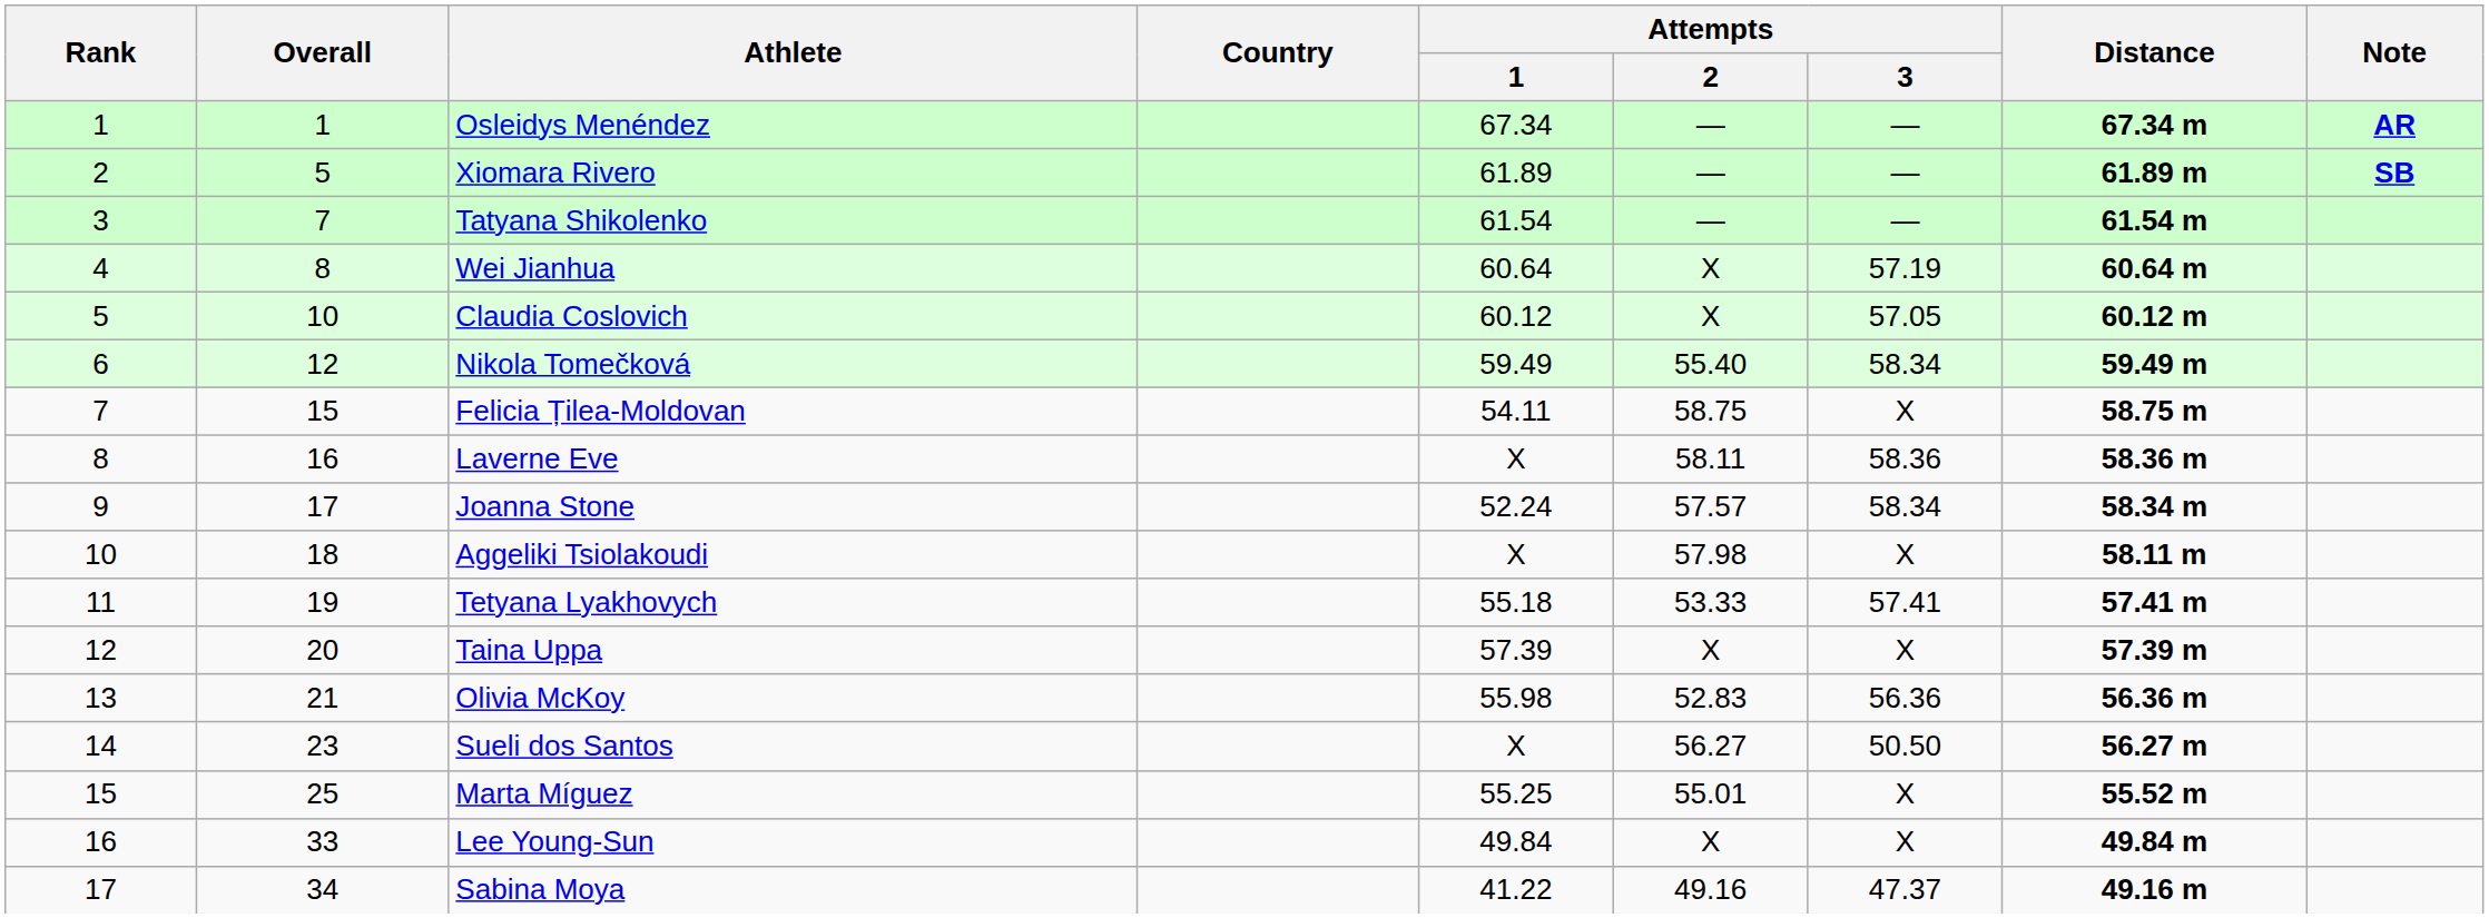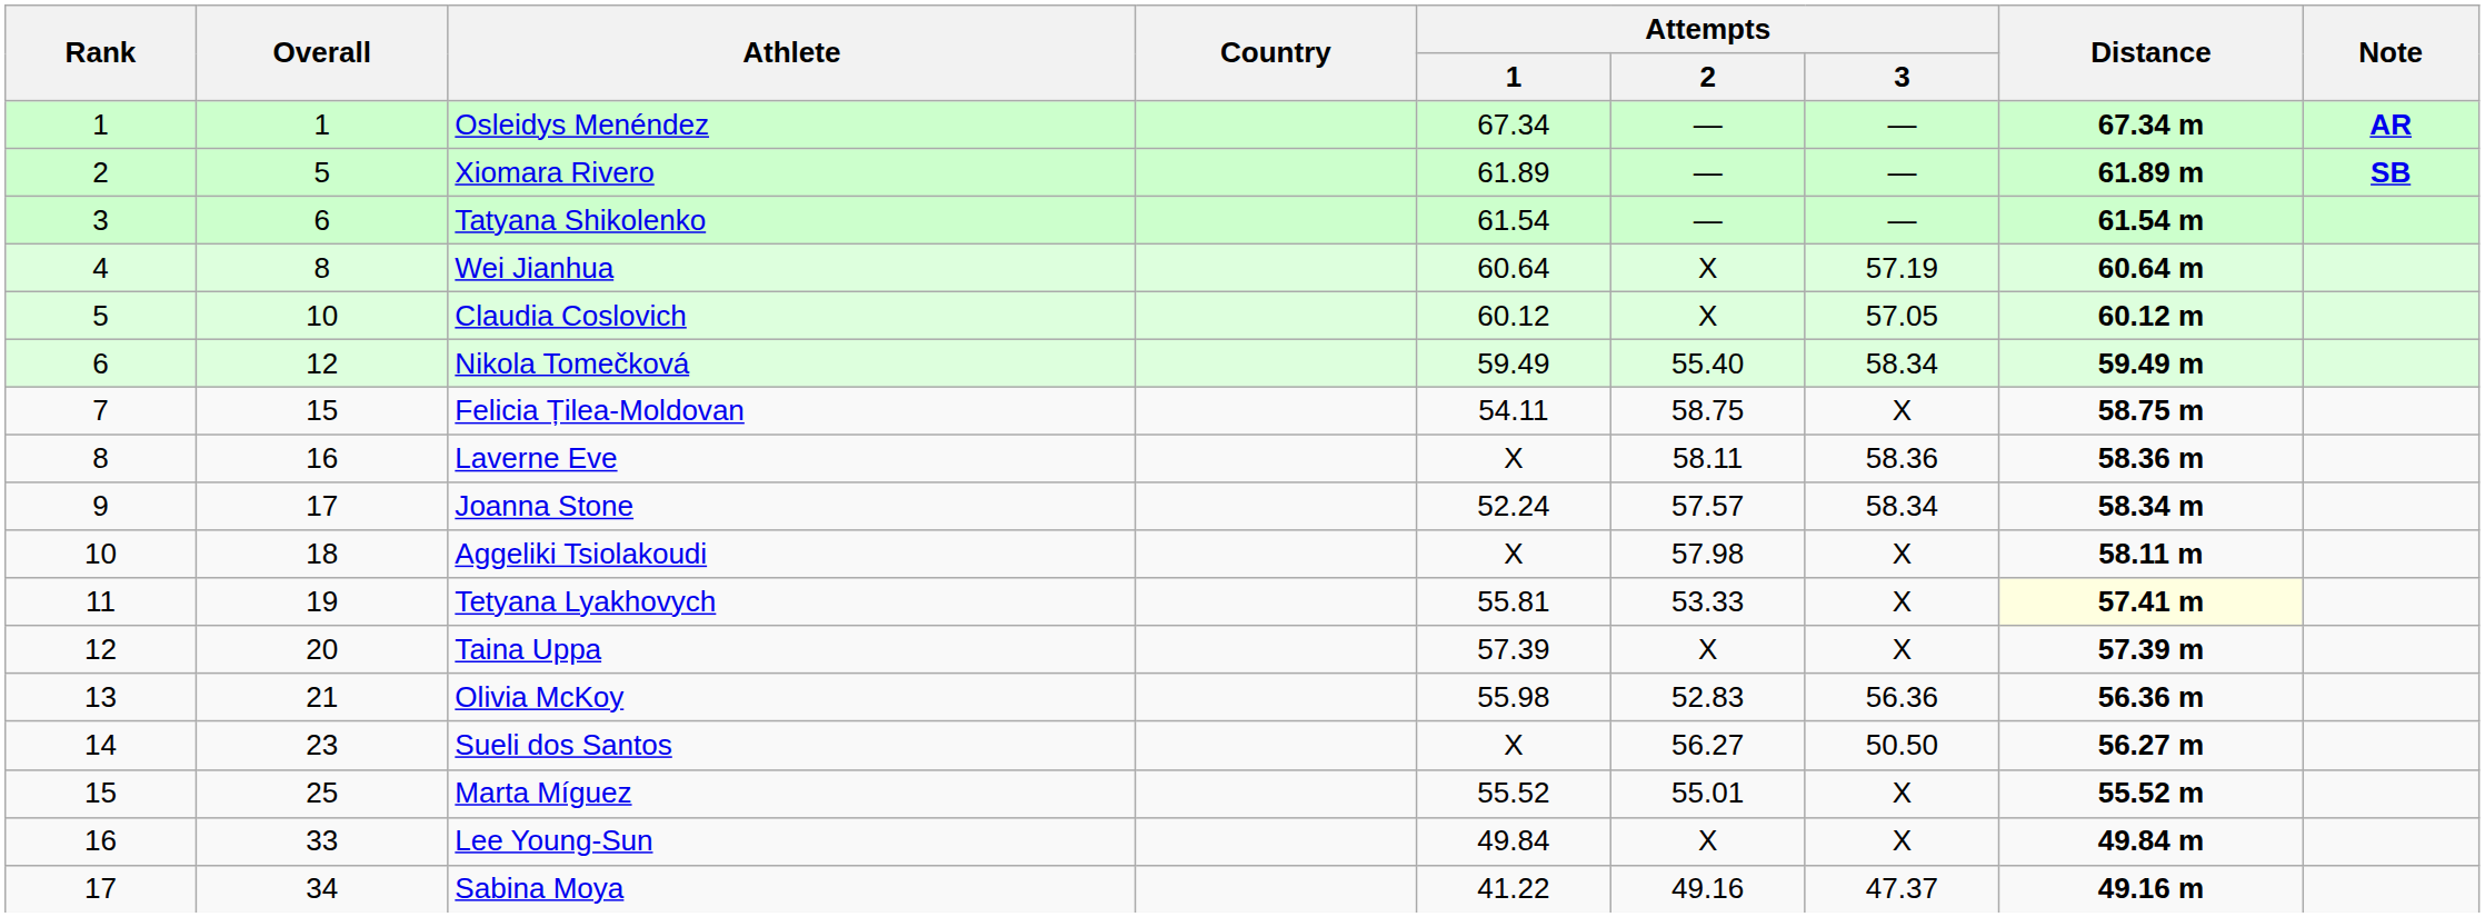 <table class="wikitable sortable" style=" text-align:center; font-size:110%;" width="95%">
 <tr>
 <th rowspan="2">Rank</th>
 <th rowspan="2">Overall</th>
 <th rowspan="2">Athlete</th>
 <th rowspan="2">Country</th>
 <th colspan="3">Attempts</th>
 <th rowspan="2">Distance</th>
 <th rowspan="2">Note</th>
 </tr>
 <tr>
 <th>1</th>
 <th>2</th>
 <th>3</th>
 </tr>
 <tr style="background:#ccffcc;">
 <td>1</td>
 <td>1</td>
 <td align=left><a href='#'>Osleidys Menéndez</a></td>
 <td></td>
 <td>67.34</td>
 <td>—</td>
 <td>—</td>
 <td><strong>67.34 m</strong></td>
 <td><strong><a href='#'>AR</a></strong></td>
 </tr>
 <tr style="background:#ccffcc;">
 <td>2</td>
 <td>5</td>
 <td align=left><a href='#'>Xiomara Rivero</a></td>
 <td></td>
 <td>61.89</td>
 <td>—</td>
 <td>—</td>
 <td><strong>61.89 m</strong></td>
 <td><strong><a href='#'>SB</a></strong></td>
 </tr>
 <tr style="background:#ccffcc;">
 <td>3</td>
-<td>7</td>
+<td>6</td>
 <td align=left><a href='#'>Tatyana Shikolenko</a></td>
 <td></td>
 <td>61.54</td>
 <td>—</td>
 <td>—</td>
 <td><strong>61.54 m </strong></td>
 <td></td>
 </tr>
 <tr style="background:#ddffdd;">
 <td>4</td>
 <td>8</td>
 <td align=left><a href='#'>Wei Jianhua</a></td>
 <td></td>
 <td>60.64</td>
 <td>X</td>
 <td>57.19</td>
 <td><strong>60.64 m </strong></td>
 <td></td>
 </tr>
 <tr style="background:#ddffdd;">
 <td>5</td>
 <td>10</td>
 <td align=left><a href='#'>Claudia Coslovich</a></td>
 <td></td>
 <td>60.12</td>
 <td>X</td>
 <td>57.05</td>
 <td><strong>60.12 m </strong></td>
 <td></td>
 </tr>
 <tr style="background:#ddffdd;">
 <td>6</td>
 <td>12</td>
 <td align=left><a href='#'>Nikola Tomečková</a></td>
 <td></td>
 <td>59.49</td>
 <td>55.40</td>
 <td>58.34</td>
 <td><strong>59.49 m </strong></td>
 <td></td>
 </tr>
 <tr>
 <td>7</td>
 <td>15</td>
 <td align=left><a href='#'>Felicia Țilea-Moldovan</a></td>
 <td></td>
 <td>54.11</td>
 <td>58.75</td>
 <td>X</td>
 <td><strong>58.75 m </strong></td>
 <td></td>
 </tr>
 <tr>
 <td>8</td>
 <td>16</td>
 <td align=left><a href='#'>Laverne Eve</a></td>
 <td></td>
 <td>X</td>
 <td>58.11</td>
 <td>58.36</td>
 <td><strong>58.36 m </strong></td>
 <td></td>
 </tr>
 <tr>
 <td>9</td>
 <td>17</td>
 <td align=left><a href='#'>Joanna Stone</a></td>
 <td></td>
 <td>52.24</td>
 <td>57.57</td>
 <td>58.34</td>
 <td><strong>58.34 m </strong></td>
 <td></td>
 </tr>
 <tr>
 <td>10</td>
 <td>18</td>
 <td align=left><a href='#'>Aggeliki Tsiolakoudi</a></td>
 <td></td>
 <td>X</td>
 <td>57.98</td>
 <td>X</td>
 <td><strong>58.11 m </strong></td>
 <td></td>
 </tr>
 <tr>
 <td>11</td>
 <td>19</td>
 <td align=left><a href='#'>Tetyana Lyakhovych</a></td>
 <td></td>
-<td>55.18</td>
+<td>55.81</td>
 <td>53.33</td>
-<td>57.41</td>
-<td><strong>57.41 m </strong></td>
+<td>X</td>
+<td style="background: lightyellow;"><strong>57.41 m </strong></td>
 <td></td>
 </tr>
 <tr>
 <td>12</td>
 <td>20</td>
 <td align=left><a href='#'>Taina Uppa</a></td>
 <td></td>
 <td>57.39</td>
 <td>X</td>
 <td>X</td>
 <td><strong>57.39 m </strong></td>
 <td></td>
 </tr>
 <tr>
 <td>13</td>
 <td>21</td>
 <td align=left><a href='#'>Olivia McKoy</a></td>
 <td></td>
 <td>55.98</td>
 <td>52.83</td>
 <td>56.36</td>
 <td><strong>56.36 m </strong></td>
 <td></td>
 </tr>
 <tr>
 <td>14</td>
 <td>23</td>
 <td align=left><a href='#'>Sueli dos Santos</a></td>
 <td></td>
 <td>X</td>
 <td>56.27</td>
 <td>50.50</td>
 <td><strong>56.27 m </strong></td>
 <td></td>
 </tr>
 <tr>
 <td>15</td>
 <td>25</td>
 <td align=left><a href='#'>Marta Míguez</a></td>
 <td></td>
-<td>55.25</td>
+<td>55.52</td>
 <td>55.01</td>
 <td>X</td>
 <td><strong>55.52 m </strong></td>
 <td></td>
 </tr>
 <tr>
 <td>16</td>
 <td>33</td>
 <td align=left><a href='#'>Lee Young-Sun</a></td>
 <td></td>
 <td>49.84</td>
 <td>X</td>
 <td>X</td>
 <td><strong>49.84 m </strong></td>
 <td></td>
 </tr>
 <tr>
 <td>17</td>
 <td>34</td>
 <td align=left><a href='#'>Sabina Moya</a></td>
 <td></td>
 <td>41.22</td>
 <td>49.16</td>
 <td>47.37</td>
 <td><strong>49.16 m </strong></td>
 <td></td>
 </tr>
 </table>
